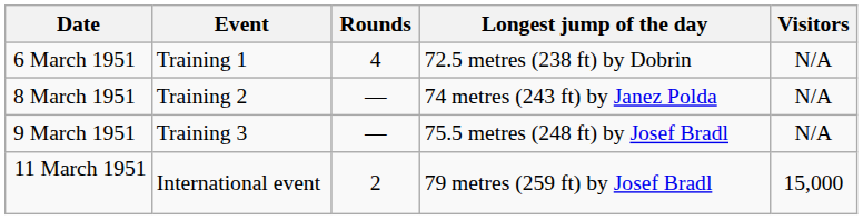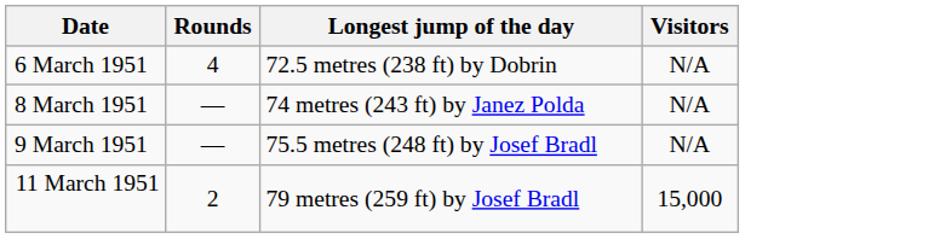 <table class=wikitable style="text-align:center; font-size:88%;">
 <tr>
 <th width=88px>Date</th>
-<th width=110px>Event</th>
 <th width=50px>Rounds</th>
 <th width=220px>Longest jump of the day</th>
 <th width=50px>Visitors</th>
 </tr>
 <tr>
 <td align=right>6 March 1951  </td>
-<td align=left>Training 1</td>
 <td align=center>4</td>
 <td align=left>72.5 metres (238 ft) by Dobrin</td>
 <td align=center>N/A</td>
 </tr>
 <tr>
 <td align=right>8 March 1951  </td>
-<td align=left>Training 2</td>
 <td align=center>—</td>
 <td align=left>74 metres (243 ft) by <a href='#'>Janez Polda</a></td>
 <td align=center>N/A</td>
 </tr>
 <tr>
 <td align=right>9 March 1951  </td>
-<td align=left>Training 3</td>
 <td align=center>—</td>
 <td align=left>75.5 metres (248 ft) by <a href='#'>Josef Bradl</a></td>
 <td align=center>N/A</td>
 </tr>
 <tr>
 <td align=right>11 March 1951  </td>
-<td align=left>International event</td>
 <td align=center>2</td>
 <td align=left>79 metres (259 ft) by <a href='#'>Josef Bradl</a></td>
 <td align=center>15,000</td>
 </tr>
 </table>
